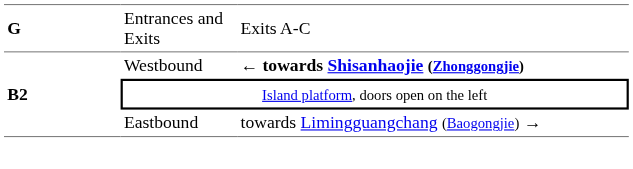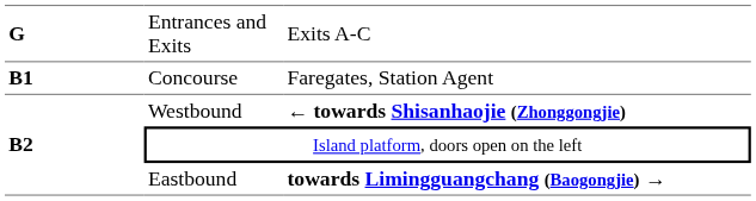 <table cellspacing=0 cellpadding=3>
 <tr>
 <td style="border-top:solid 1px gray;border-bottom:solid 1px gray;" width=100><strong>G</strong></td>
 <td style="border-top:solid 1px gray;border-bottom:solid 1px gray;" width=100>Entrances and Exits</td>
 <td style="border-top:solid 1px gray;border-bottom:solid 1px gray;" width=350>Exits A-C</td>
+</tr>
+<tr>
+<td style="border-bottom:solid 1px gray;"><strong>B1</strong></td>
+<td style="border-bottom:solid 1px gray;">Concourse</td>
+<td style="border-bottom:solid 1px gray;">Faregates, Station Agent</td>
 </tr>
 <tr>
 <td style="border-bottom:solid 1px gray;" rowspan=3><strong>B2</strong></td>
 <td>Westbound</td>
 <td><strong>←  towards <a href='#'>Shisanhaojie</a> <small>(<a href='#'>Zhonggongjie</a>)</small></strong></td>
 </tr>
 <tr>
 <td style="border-right:solid 2px black;border-left:solid 2px black;border-top:solid 2px black;border-bottom:solid 2px black;text-align:center;" colspan=2><small><a href='#'>Island platform</a>, doors open on the left</small></td>
 </tr>
 <tr>
 <td style="border-bottom:solid 1px gray;">Eastbound</td>
-<td style="border-bottom:solid 1px gray;">  towards <a href='#'>Limingguangchang</a> <small>(<a href='#'>Baogongjie</a>)</small> →</td>
+<td style="border-bottom:solid 1px gray;"><strong>  towards <a href='#'>Limingguangchang</a> <small>(<a href='#'>Baogongjie</a>)</small> →</strong></td>
 </tr>
 </table>
